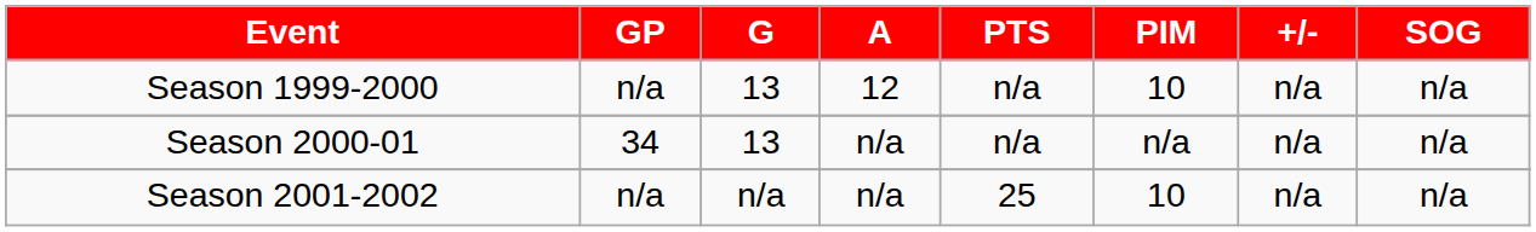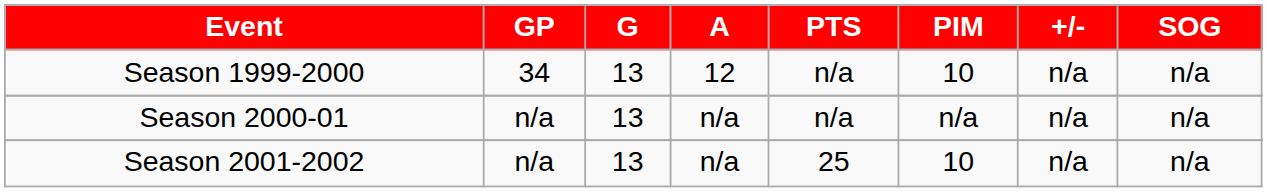 <table class="wikitable" width="80%">
 <tr align="center"  style=" background:red; color:#FFFFFF; ">
 <td><strong>Event</strong></td>
 <td><strong>GP</strong></td>
 <td><strong>G</strong></td>
 <td><strong>A</strong></td>
 <td><strong>PTS</strong></td>
 <td><strong>PIM</strong></td>
 <td><strong>+/-</strong></td>
 <td><strong>SOG</strong></td>
 </tr>
 <tr align="center" bgcolor="">
 <td>Season 1999-2000</td>
-<td>n/a</td>
+<td>34</td>
 <td>13</td>
 <td>12</td>
 <td>n/a</td>
 <td>10</td>
 <td>n/a</td>
 <td>n/a</td>
 </tr>
 <tr>
 </tr>
 <tr align="center" bgcolor="">
 <td>Season 2000-01</td>
-<td>34</td>
+<td>n/a</td>
 <td>13</td>
 <td>n/a</td>
 <td>n/a</td>
 <td>n/a</td>
 <td>n/a</td>
 <td>n/a</td>
 </tr>
 <tr>
 </tr>
 <tr align="center" bgcolor="">
 <td>Season 2001-2002</td>
 <td>n/a</td>
-<td>n/a</td>
+<td>13</td>
 <td>n/a</td>
 <td>25</td>
 <td>10</td>
 <td>n/a</td>
 <td>n/a</td>
 </tr>
 </table>
